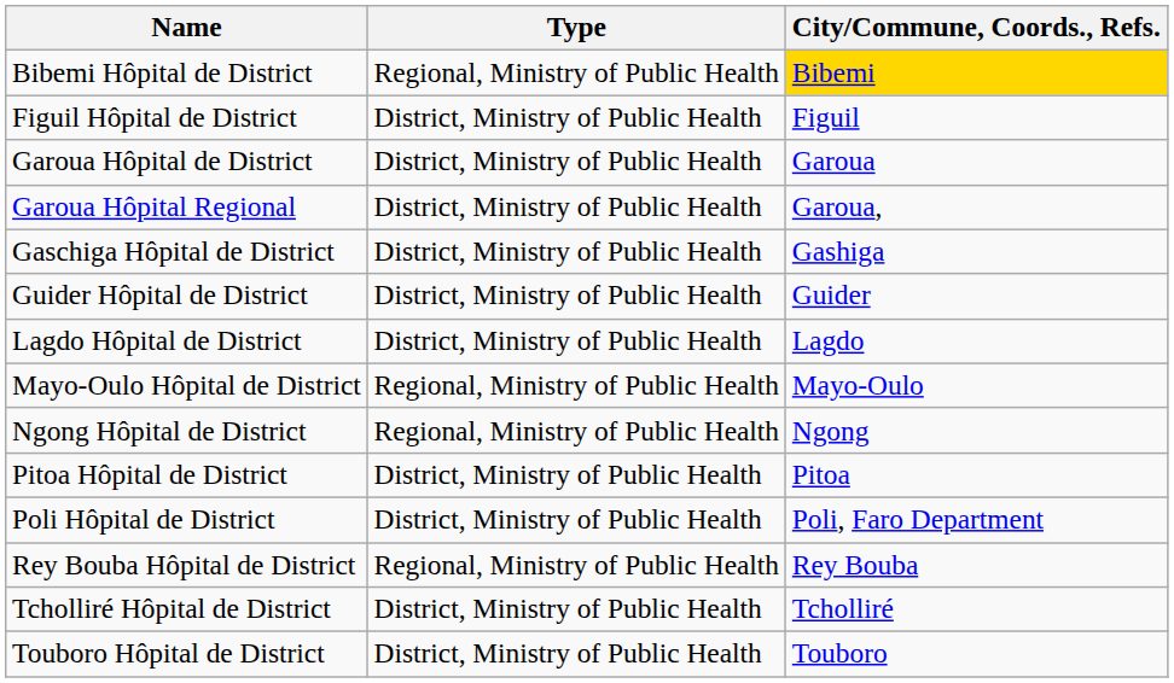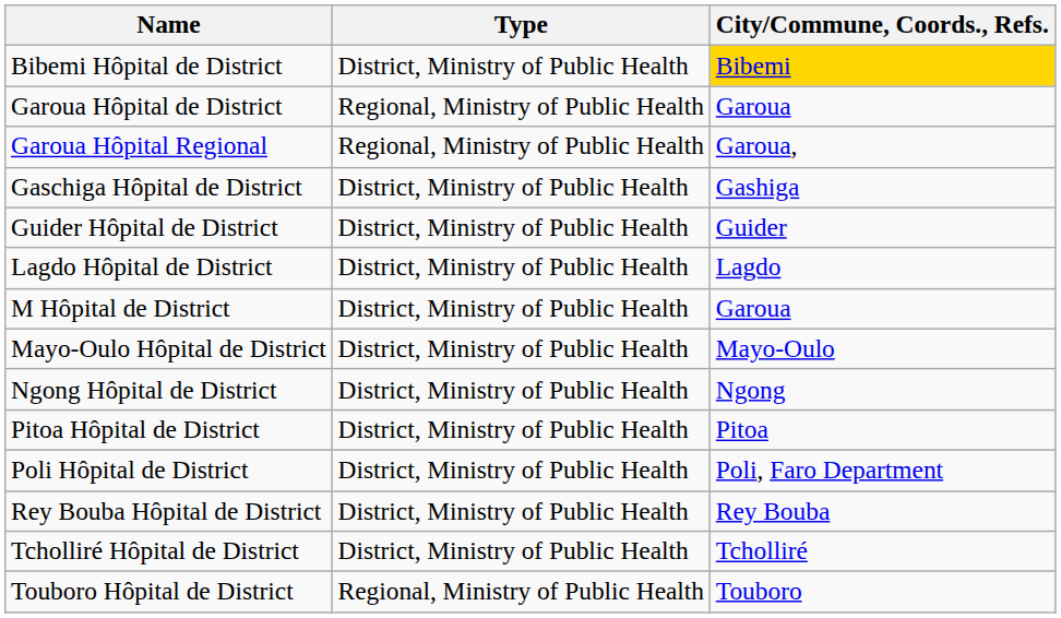 <table class="wikitable sortable">
 <tr>
 <th>Name</th>
 <th>Type</th>
 <th>City/Commune, Coords., Refs.</th>
 </tr>
 <tr>
 <td>Bibemi Hôpital de District</td>
-<td>Regional, Ministry of Public Health</td>
+<td>District, Ministry of Public Health</td>
 <td style="background: gold;"><a href='#'>Bibemi</a><small></small></td>
 </tr>
 <tr>
-<td>Figuil Hôpital de District</td>
-<td>District, Ministry of Public Health</td>
-<td><a href='#'>Figuil</a><small></small></td>
-</tr>
-<tr>
 <td>Garoua Hôpital de District</td>
-<td>District, Ministry of Public Health</td>
+<td>Regional, Ministry of Public Health</td>
 <td><a href='#'>Garoua</a><small></small></td>
 </tr>
 <tr>
 <td><a href='#'>Garoua Hôpital Regional</a></td>
-<td>District, Ministry of Public Health</td>
+<td>Regional, Ministry of Public Health</td>
 <td><a href='#'>Garoua</a>, <small></small></td>
 </tr>
 <tr>
 <td>Gaschiga Hôpital de District</td>
 <td>District, Ministry of Public Health</td>
 <td><a href='#'>Gashiga</a><small></small></td>
 </tr>
 <tr>
 <td>Guider Hôpital de District</td>
 <td>District, Ministry of Public Health</td>
 <td><a href='#'>Guider</a><small></small></td>
 </tr>
 <tr>
 <td>Lagdo Hôpital de District</td>
 <td>District, Ministry of Public Health</td>
 <td><a href='#'>Lagdo</a><small></small></td>
 </tr>
 <tr>
+<td>M Hôpital de District</td>
+<td>District, Ministry of Public Health</td>
+<td><a href='#'>Garoua</a><small></small></td>
+</tr>
+<tr>
 <td>Mayo-Oulo Hôpital de District</td>
-<td>Regional, Ministry of Public Health</td>
+<td>District, Ministry of Public Health</td>
 <td><a href='#'>Mayo-Oulo</a><small></small></td>
 </tr>
 <tr>
 <td>Ngong Hôpital de District</td>
-<td>Regional, Ministry of Public Health</td>
+<td>District, Ministry of Public Health</td>
 <td><a href='#'>Ngong</a><small></small></td>
 </tr>
 <tr>
 <td>Pitoa Hôpital de District</td>
 <td>District, Ministry of Public Health</td>
 <td><a href='#'>Pitoa</a><small></small></td>
 </tr>
 <tr>
 <td>Poli Hôpital de District</td>
 <td>District, Ministry of Public Health</td>
 <td><a href='#'>Poli</a>, <a href='#'>Faro Department</a><small></small></td>
 </tr>
 <tr>
 <td>Rey Bouba Hôpital de District</td>
-<td>Regional, Ministry of Public Health</td>
+<td>District, Ministry of Public Health</td>
 <td><a href='#'>Rey Bouba</a><small></small></td>
 </tr>
 <tr>
 <td>Tcholliré Hôpital de District</td>
 <td>District, Ministry of Public Health</td>
 <td><a href='#'>Tcholliré</a><small></small></td>
 </tr>
 <tr>
 <td>Touboro Hôpital de District</td>
-<td>District, Ministry of Public Health</td>
+<td>Regional, Ministry of Public Health</td>
 <td><a href='#'>Touboro</a><small></small></td>
 </tr>
 </table>
